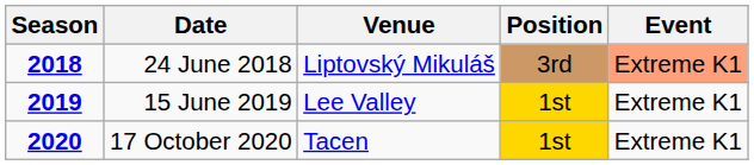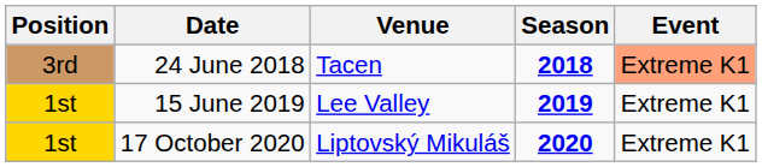 <table class="wikitable" style="text-align:center; font-size:95%;">
 <tr>
-<th>Season</th>
+<th>Position</th>
 <th>Date</th>
 <th>Venue</th>
-<th>Position</th>
+<th>Season</th>
 <th>Event</th>
 </tr>
 <tr>
+<td bgcolor=cc9966>3rd</td>
+<td align=right>24 June 2018</td>
+<td align=left><a href='#'>Tacen</a></td>
 <td><strong><a href='#'>2018</a></strong></td>
-<td align=right>24 June 2018</td>
-<td align=left><a href='#'>Liptovský Mikuláš</a></td>
-<td bgcolor=cc9966>3rd</td>
 <td style="background: lightsalmon;">Extreme K1</td>
 </tr>
 <tr>
-<td><strong><a href='#'>2019</a></strong></td>
+<td bgcolor=gold>1st</td>
 <td align=right>15 June 2019</td>
 <td align=left><a href='#'>Lee Valley</a></td>
-<td bgcolor=gold>1st</td>
+<td><strong><a href='#'>2019</a></strong></td>
 <td>Extreme K1</td>
 </tr>
 <tr>
+<td bgcolor=gold>1st</td>
+<td align=right>17 October 2020</td>
+<td align=left><a href='#'>Liptovský Mikuláš</a></td>
 <td><strong><a href='#'>2020</a></strong></td>
-<td align=right>17 October 2020</td>
-<td align=left><a href='#'>Tacen</a></td>
-<td bgcolor=gold>1st</td>
 <td>Extreme K1</td>
 </tr>
 </table>
